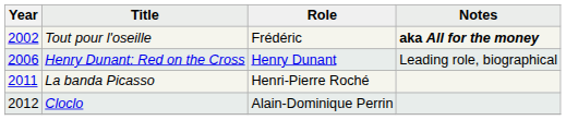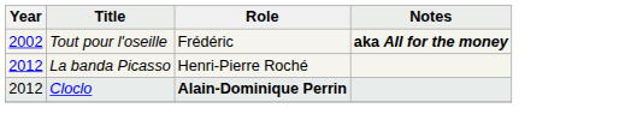 <table class="wikitable sortable">
 <tr>
 <th>Year</th>
 <th style="background:#EBEDEB;">Title</th>
 <th style="background:#f0f0f0;">Role</th>
 <th style="background:#EBEDEB;">Notes</th>
 </tr>
 <tr style="background:#F5F5ED">
 <td><a href='#'>2002</a></td>
 <td><em>Tout pour l'oseille</em></td>
 <td>Frédéric</td>
 <td><strong>aka <em>All for the money</em></strong></td>
 </tr>
-<tr style="background:#E8EDEB">
-<td><a href='#'>2006</a></td>
-<td><em><a href='#'>Henry Dunant: Red on the Cross</a></em></td>
-<td><a href='#'>Henry Dunant</a></td>
-<td>Leading role, biographical</td>
-</tr>
 <tr style="background:#F5F5ED">
-<td><a href='#'>2011</a></td>
+<td><a href='#'>2012</a></td>
 <td><em>La banda Picasso</em></td>
 <td>Henri-Pierre Roché</td>
 <td></td>
 </tr>
 <tr style="background:#E8EDEB">
 <td>2012</td>
 <td><em><a href='#'>Cloclo</a></em></td>
-<td>Alain-Dominique Perrin</td>
+<td><strong>Alain-Dominique Perrin</strong></td>
 <td></td>
 </tr>
 <tr style="background:#F5F5ED">
 </tr>
 </table>
